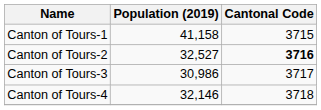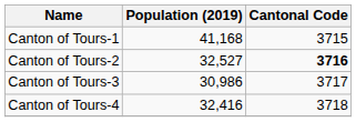 <table class="wikitable">
 <tr>
 <th>Name</th>
 <th>Population (2019)</th>
 <th>Cantonal Code</th>
 </tr>
 <tr>
 <td>Canton of Tours-1</td>
-<td align="right">41,158</td>
+<td align="right">41,168</td>
 <td align="right">3715</td>
 </tr>
 <tr>
 <td>Canton of Tours-2</td>
 <td align="right">32,527</td>
 <td align="right"><strong>3716</strong></td>
 </tr>
 <tr>
 <td>Canton of Tours-3</td>
 <td align="right">30,986</td>
 <td align="right">3717</td>
 </tr>
 <tr>
 <td>Canton of Tours-4</td>
-<td align="right">32,146</td>
+<td align="right">32,416</td>
 <td align="right">3718</td>
 </tr>
 <tr>
 </tr>
 </table>
